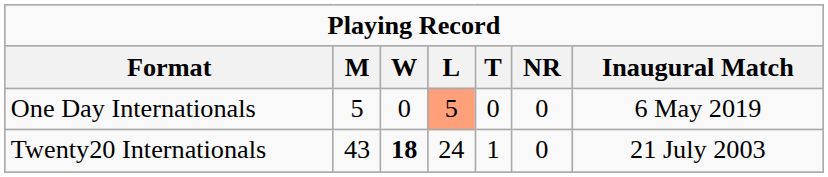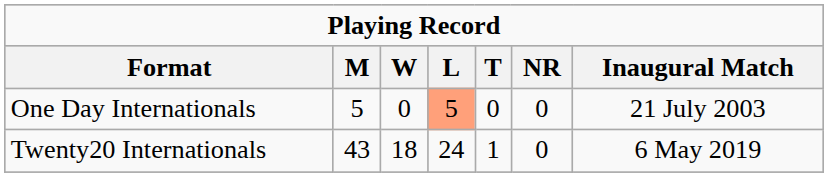 <table class="wikitable" style="text-align: center; width: 500px;">
 <tr>
 <td colspan=7 align="center"><strong>Playing Record</strong></td>
 </tr>
 <tr>
 <th>Format</th>
 <th>M</th>
 <th>W</th>
 <th>L</th>
 <th>T</th>
 <th>NR</th>
 <th>Inaugural Match</th>
 </tr>
 <tr>
 <td align="left">One Day Internationals</td>
 <td>5</td>
 <td>0</td>
 <td style="background: lightsalmon;">5</td>
 <td>0</td>
 <td>0</td>
-<td>6 May 2019</td>
+<td>21 July 2003</td>
 </tr>
 <tr>
 <td align="left">Twenty20 Internationals</td>
 <td>43</td>
-<td><strong>18</strong></td>
+<td>18</td>
 <td>24</td>
 <td>1</td>
 <td>0</td>
-<td>21 July 2003</td>
+<td>6 May 2019</td>
 </tr>
 </table>
